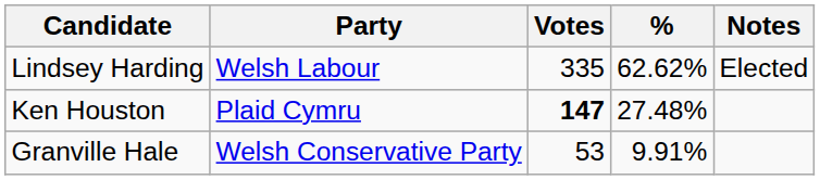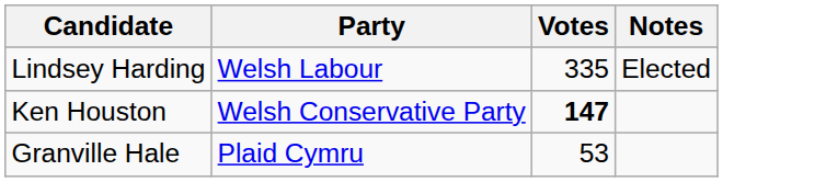 <table class=wikitable style=text-align:right>
 <tr>
 <th>Candidate</th>
 <th>Party</th>
 <th>Votes</th>
-<th>%</th>
 <th>Notes</th>
 </tr>
 <tr>
 <td align=left>Lindsey Harding</td>
 <td align=left><a href='#'>Welsh Labour</a></td>
 <td>335</td>
-<td>62.62%</td>
 <td align=left>Elected</td>
 </tr>
 <tr>
 <td align=left>Ken Houston</td>
-<td align=left><a href='#'>Plaid Cymru</a></td>
+<td align=left><a href='#'>Welsh Conservative Party</a></td>
 <td><strong>147</strong></td>
-<td>27.48%</td>
 <td></td>
 </tr>
 <tr>
 <td align=left>Granville Hale</td>
-<td align=left><a href='#'>Welsh Conservative Party</a></td>
+<td align=left><a href='#'>Plaid Cymru</a></td>
 <td>53</td>
-<td>9.91%</td>
 <td></td>
 </tr>
 </table>
